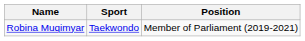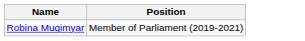 <table class="wikitable sortable">
 <tr>
 <th>Name</th>
-<th>Sport</th>
 <th>Position</th>
 </tr>
 <tr>
 <td data-sort-value="Muqimyar,Robina"><a href='#'>Robina Muqimyar</a></td>
-<td><a href='#'>Taekwondo</a></td>
 <td>Member of Parliament (2019-2021)</td>
 </tr>
 </table>
